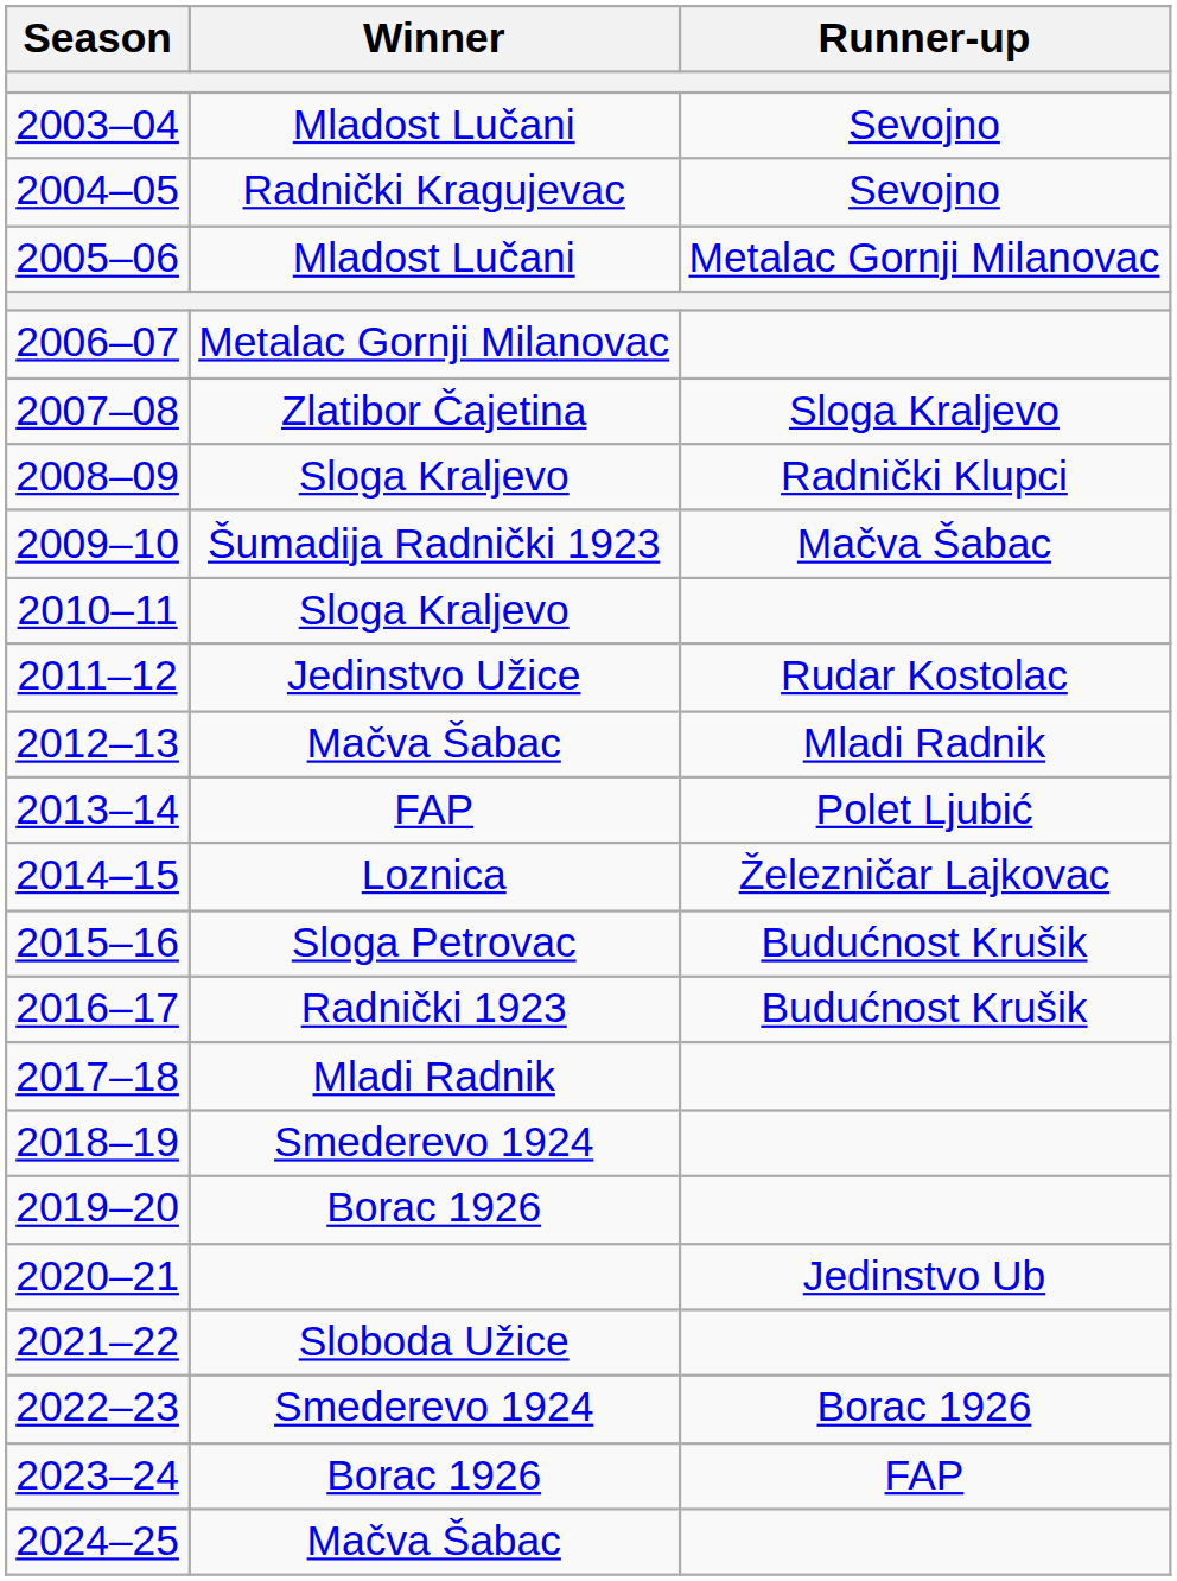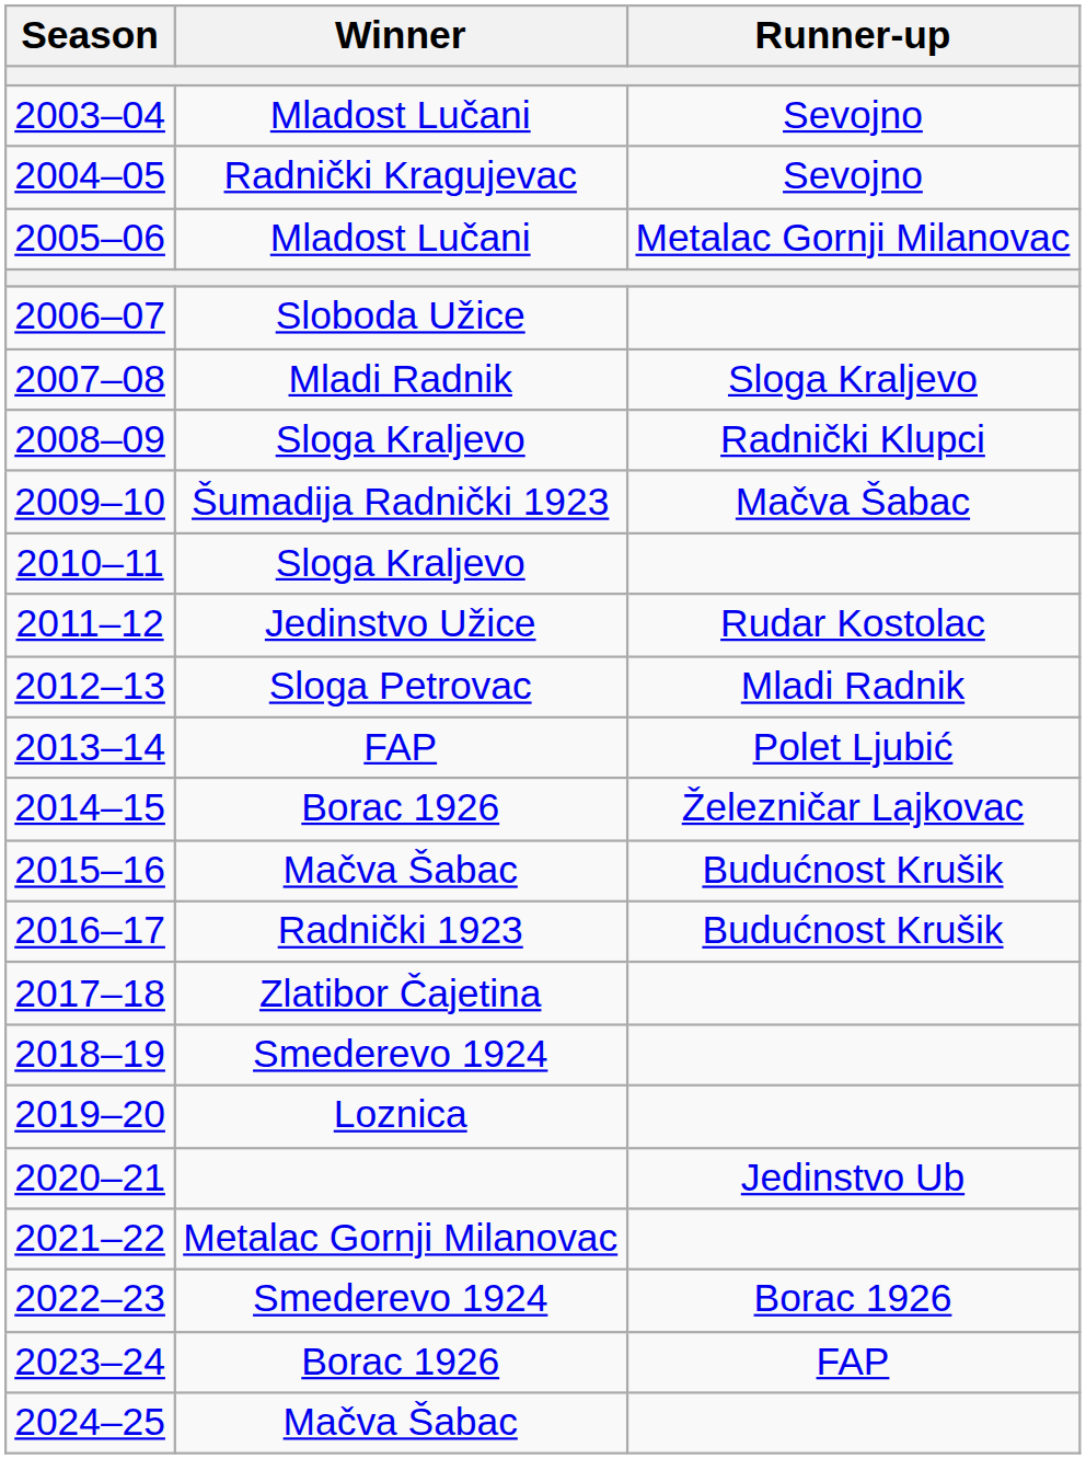 <table class="wikitable sortable" style="text-align:center">
 <tr>
 <th>Season</th>
 <th>Winner</th>
 <th>Runner-up</th>
 </tr>
 <tr>
 <th colspan="3"></th>
 </tr>
 <tr>
 <td><a href='#'>2003–04</a></td>
 <td><a href='#'>Mladost Lučani</a></td>
 <td><a href='#'>Sevojno</a></td>
 </tr>
 <tr>
 <td><a href='#'>2004–05</a></td>
 <td><a href='#'>Radnički Kragujevac</a></td>
 <td><a href='#'>Sevojno</a></td>
 </tr>
 <tr>
 <td><a href='#'>2005–06</a></td>
 <td><a href='#'>Mladost Lučani</a></td>
 <td><a href='#'>Metalac Gornji Milanovac</a></td>
 </tr>
 <tr>
 <th colspan="3"></th>
 </tr>
 <tr>
 <td><a href='#'>2006–07</a></td>
-<td><a href='#'>Metalac Gornji Milanovac</a></td>
+<td><a href='#'>Sloboda Užice</a></td>
 <td></td>
 </tr>
 <tr>
 <td><a href='#'>2007–08</a></td>
-<td><a href='#'>Zlatibor Čajetina</a></td>
+<td><a href='#'>Mladi Radnik</a></td>
 <td><a href='#'>Sloga Kraljevo</a></td>
 </tr>
 <tr>
 <td><a href='#'>2008–09</a></td>
 <td><a href='#'>Sloga Kraljevo</a></td>
 <td><a href='#'>Radnički Klupci</a></td>
 </tr>
 <tr>
 <td><a href='#'>2009–10</a></td>
 <td><a href='#'>Šumadija Radnički 1923</a></td>
 <td><a href='#'>Mačva Šabac</a></td>
 </tr>
 <tr>
 <td><a href='#'>2010–11</a></td>
 <td><a href='#'>Sloga Kraljevo</a></td>
 <td></td>
 </tr>
 <tr>
 <td><a href='#'>2011–12</a></td>
 <td><a href='#'>Jedinstvo Užice</a></td>
 <td><a href='#'>Rudar Kostolac</a></td>
 </tr>
 <tr>
 <td><a href='#'>2012–13</a></td>
-<td><a href='#'>Mačva Šabac</a></td>
+<td><a href='#'>Sloga Petrovac</a></td>
 <td><a href='#'>Mladi Radnik</a></td>
 </tr>
 <tr>
 <td><a href='#'>2013–14</a></td>
 <td><a href='#'>FAP</a></td>
 <td><a href='#'>Polet Ljubić</a></td>
 </tr>
 <tr>
 <td><a href='#'>2014–15</a></td>
-<td><a href='#'>Loznica</a></td>
+<td><a href='#'>Borac 1926</a></td>
 <td><a href='#'>Železničar Lajkovac</a></td>
 </tr>
 <tr>
 <td><a href='#'>2015–16</a></td>
-<td><a href='#'>Sloga Petrovac</a></td>
+<td><a href='#'>Mačva Šabac</a></td>
 <td><a href='#'>Budućnost Krušik</a></td>
 </tr>
 <tr>
 <td><a href='#'>2016–17</a></td>
 <td><a href='#'>Radnički 1923</a></td>
 <td><a href='#'>Budućnost Krušik</a></td>
 </tr>
 <tr>
 <td><a href='#'>2017–18</a></td>
-<td><a href='#'>Mladi Radnik</a></td>
+<td><a href='#'>Zlatibor Čajetina</a></td>
 <td></td>
 </tr>
 <tr>
 <td><a href='#'>2018–19</a></td>
 <td><a href='#'>Smederevo 1924</a></td>
 <td></td>
 </tr>
 <tr>
 <td><a href='#'>2019–20</a></td>
-<td><a href='#'>Borac 1926</a></td>
+<td><a href='#'>Loznica</a></td>
 <td></td>
 </tr>
 <tr>
 <td><a href='#'>2020–21</a></td>
 <td></td>
 <td><a href='#'>Jedinstvo Ub</a></td>
 </tr>
 <tr>
 <td><a href='#'>2021–22</a></td>
-<td><a href='#'>Sloboda Užice</a></td>
+<td><a href='#'>Metalac Gornji Milanovac</a></td>
 <td></td>
 </tr>
 <tr>
 <td><a href='#'>2022–23</a></td>
 <td><a href='#'>Smederevo 1924</a></td>
 <td><a href='#'>Borac 1926</a></td>
 </tr>
 <tr>
 <td><a href='#'>2023–24</a></td>
 <td><a href='#'>Borac 1926</a></td>
 <td><a href='#'>FAP</a></td>
 </tr>
 <tr>
 <td><a href='#'>2024–25</a></td>
 <td><a href='#'>Mačva Šabac</a></td>
 <td></td>
 </tr>
 </table>
